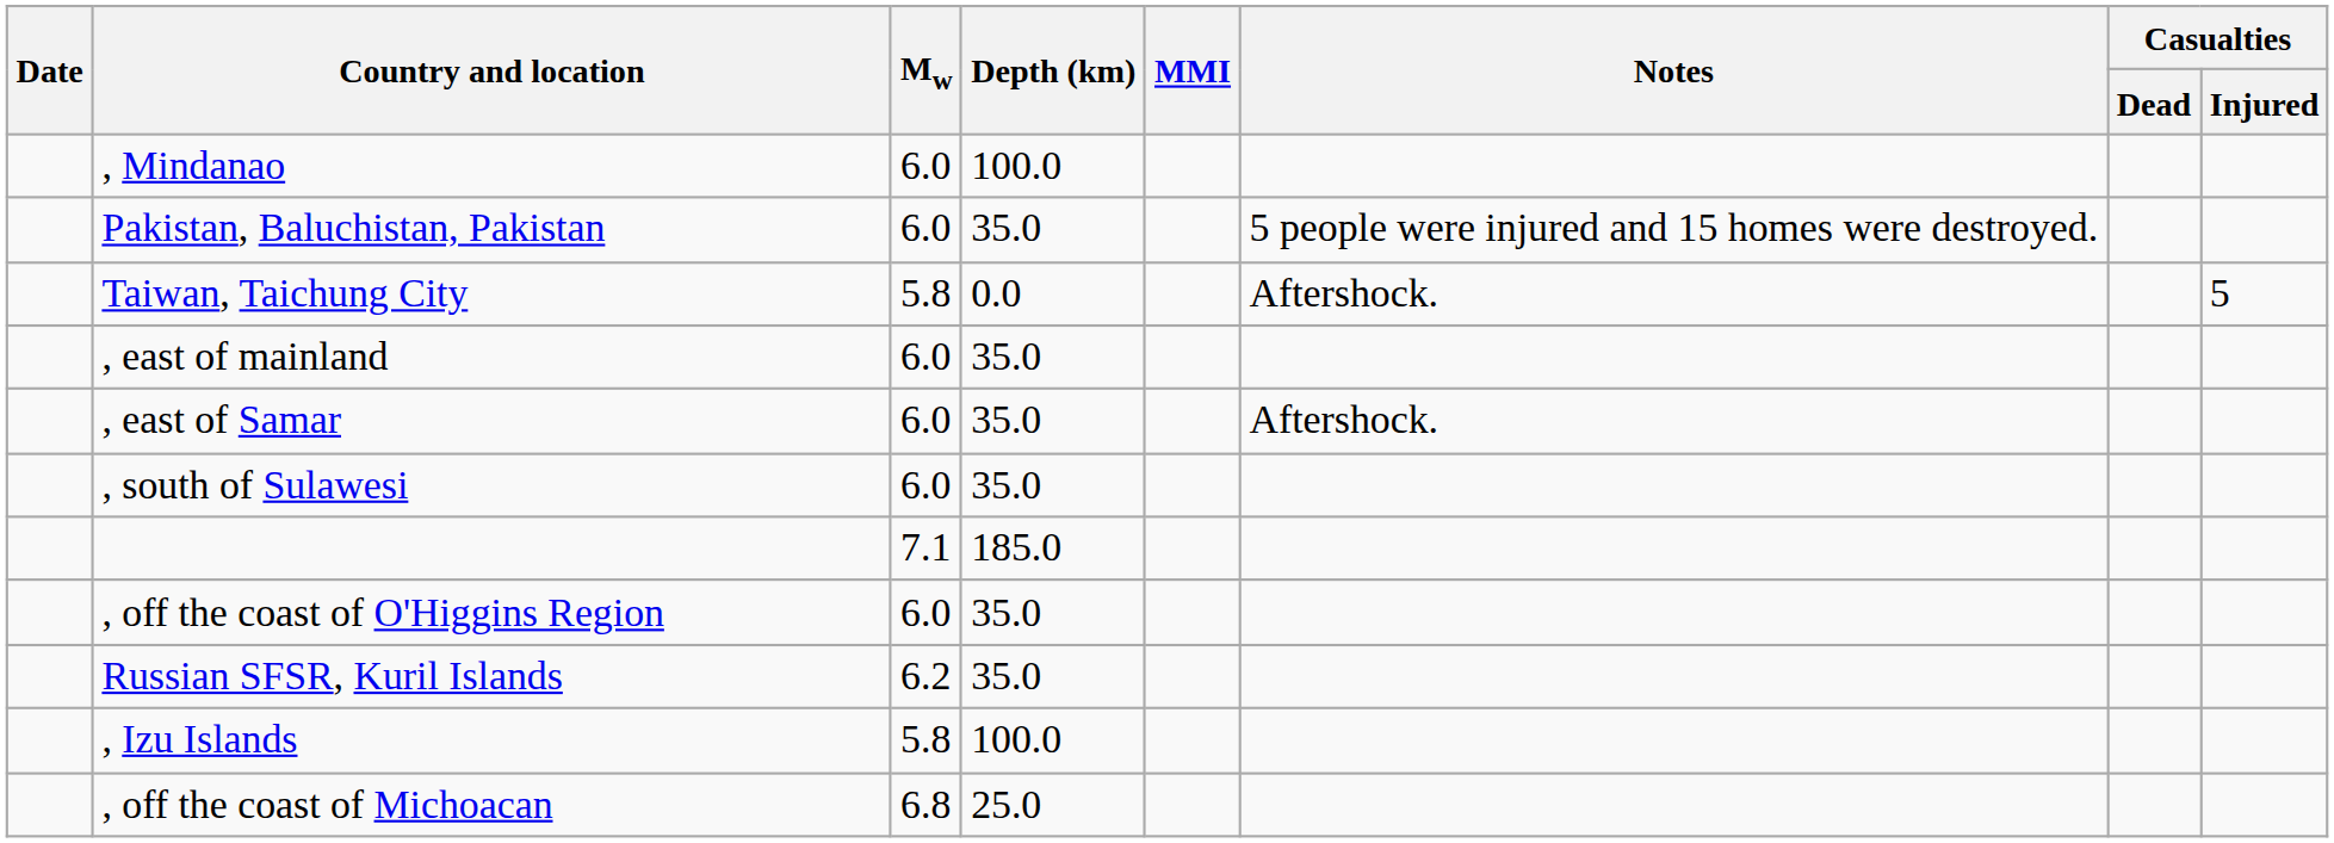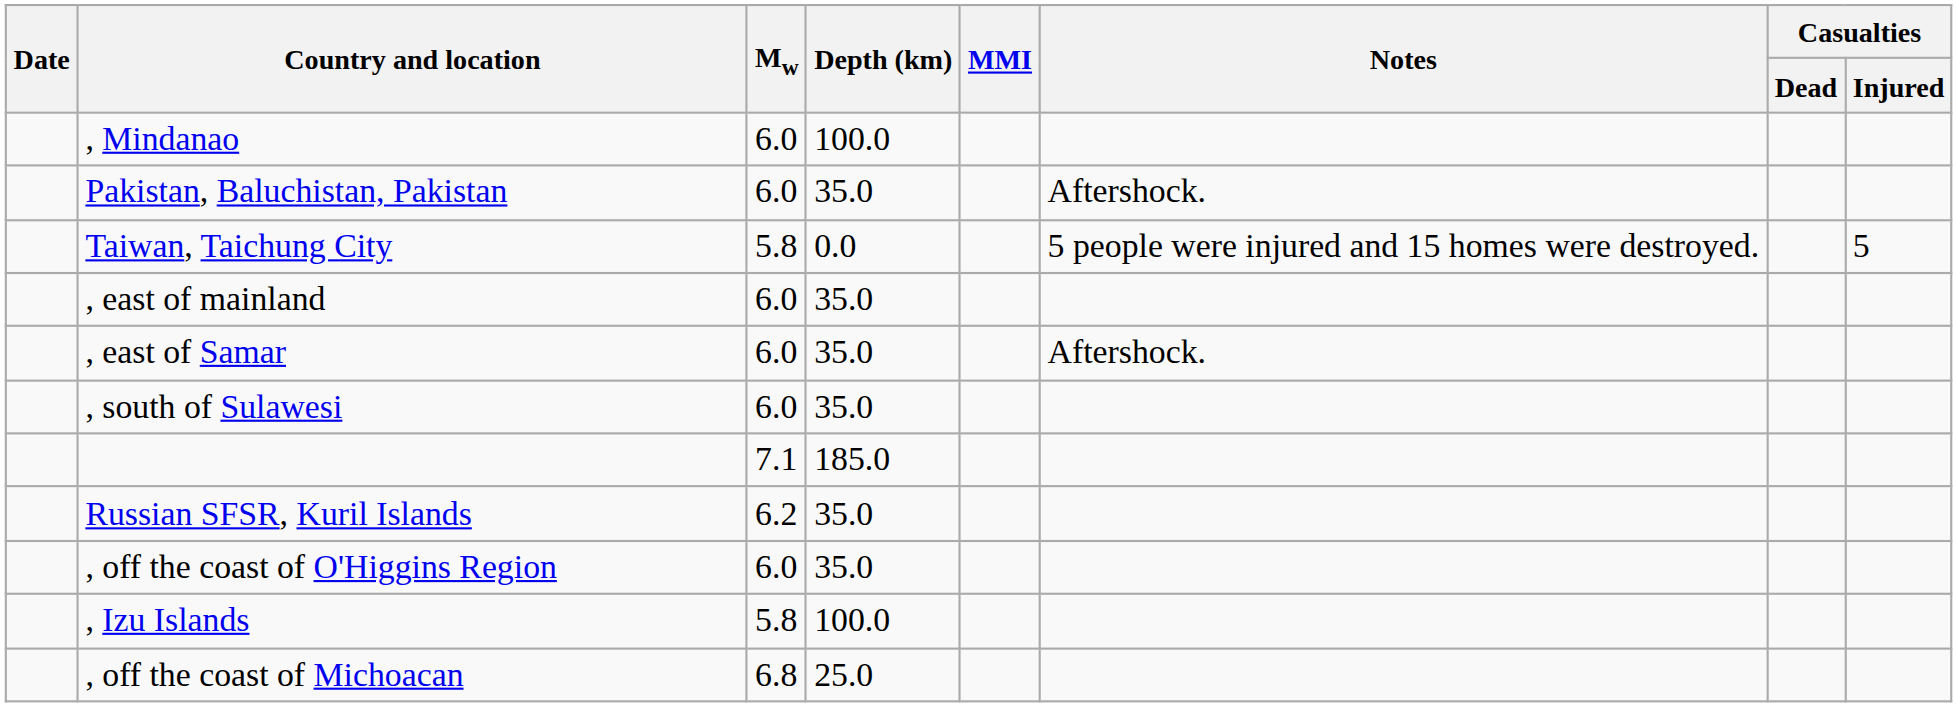 <table class="wikitable sortable sort-under" style="border:1px black; margin-left:1em;">
 <tr>
 <th rowspan="2"><small>Date</small></th>
 <th rowspan="2" style="width: 310px"><small>Country and location</small></th>
 <th rowspan="2"><small>M<sub>w</sub></small></th>
 <th rowspan="2"><small>Depth (km)</small></th>
 <th rowspan="2"><small><a href='#'>MMI</a></small></th>
 <th rowspan="2" class="unsortable"><small>Notes</small></th>
 <th colspan="2"><small>Casualties</small></th>
 </tr>
 <tr>
 <th><small>Dead</small></th>
 <th><small>Injured</small></th>
 </tr>
 <tr>
 <td></td>
 <td>, <a href='#'>Mindanao</a></td>
 <td>6.0</td>
 <td>100.0</td>
 <td></td>
 <td></td>
 <td></td>
 <td></td>
 </tr>
 <tr>
 <td></td>
 <td> <a href='#'>Pakistan</a>, <a href='#'>Baluchistan, Pakistan</a></td>
 <td>6.0</td>
 <td>35.0</td>
 <td></td>
-<td>5 people were injured and 15 homes were destroyed.</td>
+<td>Aftershock.</td>
 <td></td>
 <td></td>
 </tr>
 <tr>
 <td></td>
 <td> <a href='#'>Taiwan</a>, <a href='#'>Taichung City</a></td>
 <td>5.8</td>
 <td>0.0</td>
 <td></td>
-<td>Aftershock.</td>
+<td>5 people were injured and 15 homes were destroyed.</td>
 <td></td>
 <td>5</td>
 </tr>
 <tr>
 <td></td>
 <td>, east of mainland</td>
 <td>6.0</td>
 <td>35.0</td>
 <td></td>
 <td></td>
 <td></td>
 <td></td>
 </tr>
 <tr>
 <td></td>
 <td>, east of <a href='#'>Samar</a></td>
 <td>6.0</td>
 <td>35.0</td>
 <td></td>
 <td>Aftershock.</td>
 <td></td>
 <td></td>
 </tr>
 <tr>
 <td></td>
 <td>, south of <a href='#'>Sulawesi</a></td>
 <td>6.0</td>
 <td>35.0</td>
 <td></td>
 <td></td>
 <td></td>
 <td></td>
 </tr>
 <tr>
 <td></td>
 <td></td>
 <td>7.1</td>
 <td>185.0</td>
 <td></td>
 <td></td>
 <td></td>
 <td></td>
 </tr>
 <tr>
 <td></td>
-<td>, off the coast of <a href='#'>O'Higgins Region</a></td>
-<td>6.0</td>
+<td> <a href='#'>Russian SFSR</a>, <a href='#'>Kuril Islands</a></td>
+<td>6.2</td>
 <td>35.0</td>
 <td></td>
 <td></td>
 <td></td>
 <td></td>
 </tr>
 <tr>
 <td></td>
-<td> <a href='#'>Russian SFSR</a>, <a href='#'>Kuril Islands</a></td>
-<td>6.2</td>
+<td>, off the coast of <a href='#'>O'Higgins Region</a></td>
+<td>6.0</td>
 <td>35.0</td>
 <td></td>
 <td></td>
 <td></td>
 <td></td>
 </tr>
 <tr>
 <td></td>
 <td>, <a href='#'>Izu Islands</a></td>
 <td>5.8</td>
 <td>100.0</td>
 <td></td>
 <td></td>
 <td></td>
 <td></td>
 </tr>
 <tr>
 <td></td>
 <td>, off the coast of <a href='#'>Michoacan</a></td>
 <td>6.8</td>
 <td>25.0</td>
 <td></td>
 <td></td>
 <td></td>
 <td></td>
 </tr>
 </table>
